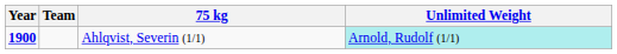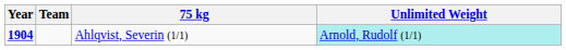 <table class="wikitable sortable"  style="font-size: 100%">
 <tr>
 <th>Year</th>
 <th>Team</th>
 <th width=300><a href='#'>75 kg</a></th>
 <th width=300><a href='#'>Unlimited Weight</a></th>
 </tr>
 <tr>
-<td><strong><a href='#'>1900</a></strong></td>
+<td><strong><a href='#'>1904</a></strong></td>
 <td></td>
 <td> <a href='#'>Ahlqvist, Severin</a> <small>(1/1)</small></td>
 <td style="background: paleturquoise;"> <a href='#'>Arnold, Rudolf</a> <small>(1/1)</small></td>
 </tr>
 </table>
